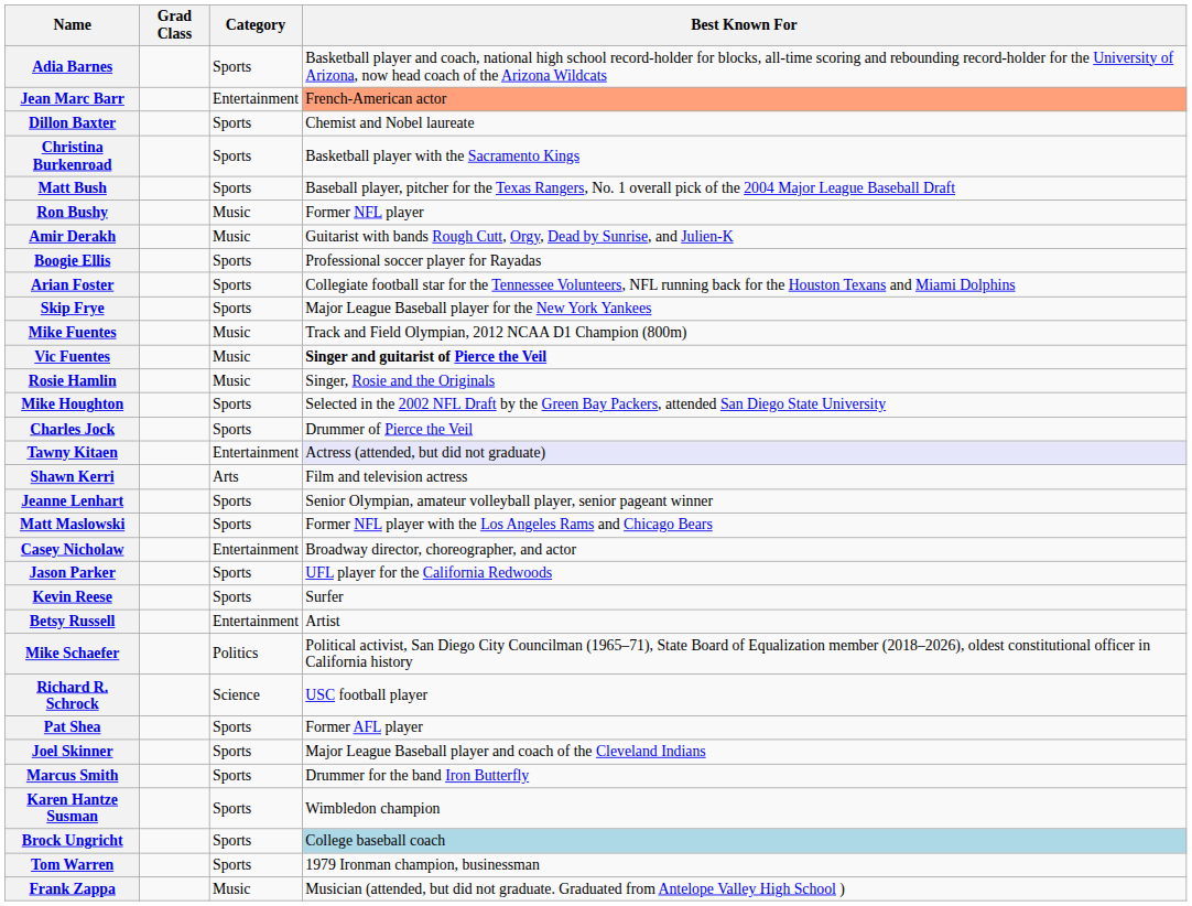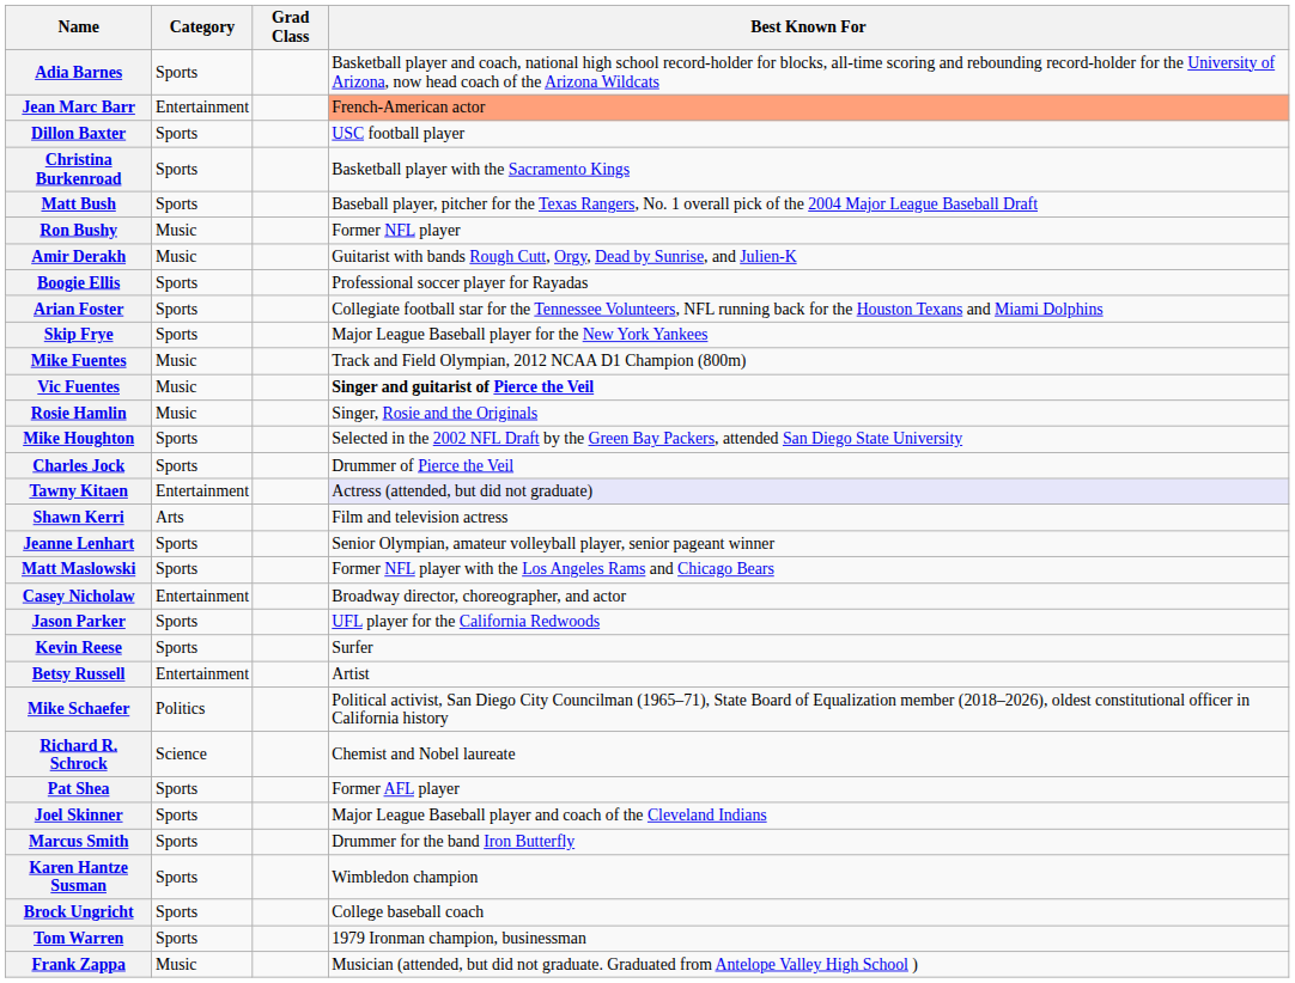 <table class="wikitable sortable plainrowheaders">
 <tr>
 <th scope="col">Name</th>
+<th scope="col">Category</th>
 <th scope="col">Grad Class</th>
-<th scope="col">Category</th>
 <th scope="col">Best Known For</th>
 </tr>
 <tr>
 <th scope="row"><a href='#'>Adia Barnes</a></th>
+<td>Sports</td>
 <td></td>
-<td>Sports</td>
 <td>Basketball player and coach, national high school record-holder for blocks, all-time scoring and rebounding record-holder for the <a href='#'>University of Arizona</a>, now head coach of the <a href='#'>Arizona Wildcats</a></td>
 </tr>
 <tr>
 <th scope="row"><a href='#'>Jean Marc Barr</a></th>
+<td>Entertainment</td>
 <td></td>
-<td>Entertainment</td>
 <td style="background: lightsalmon;">French-American actor</td>
 </tr>
 <tr>
 <th scope="row"><a href='#'>Dillon Baxter</a></th>
+<td>Sports</td>
 <td></td>
-<td>Sports</td>
-<td>Chemist and Nobel laureate</td>
+<td><a href='#'>USC</a> football player</td>
 </tr>
 <tr>
 <th scope="row"><a href='#'>Christina Burkenroad</a></th>
+<td>Sports</td>
 <td></td>
-<td>Sports</td>
 <td>Basketball player with the <a href='#'>Sacramento Kings</a></td>
 </tr>
 <tr>
 <th scope="row"><a href='#'>Matt Bush</a></th>
+<td>Sports</td>
 <td></td>
-<td>Sports</td>
 <td>Baseball player, pitcher for the <a href='#'>Texas Rangers</a>, No. 1 overall pick of the <a href='#'>2004 Major League Baseball Draft</a></td>
 </tr>
 <tr>
 <th scope="row"><a href='#'>Ron Bushy</a></th>
+<td>Music</td>
 <td></td>
-<td>Music</td>
 <td>Former <a href='#'>NFL</a> player</td>
 </tr>
 <tr>
 <th scope="row"><a href='#'>Amir Derakh</a></th>
+<td>Music</td>
 <td></td>
-<td>Music</td>
 <td>Guitarist with bands <a href='#'>Rough Cutt</a>, <a href='#'>Orgy</a>, <a href='#'>Dead by Sunrise</a>, and <a href='#'>Julien-K</a></td>
 </tr>
 <tr>
 <th scope="row"><a href='#'>Boogie Ellis</a></th>
+<td>Sports</td>
 <td></td>
-<td>Sports</td>
 <td>Professional soccer player for Rayadas</td>
 </tr>
 <tr>
 <th scope="row"><a href='#'>Arian Foster</a></th>
+<td>Sports</td>
 <td></td>
-<td>Sports</td>
 <td>Collegiate football star for the <a href='#'>Tennessee Volunteers</a>, NFL running back for the <a href='#'>Houston Texans</a> and <a href='#'>Miami Dolphins</a></td>
 </tr>
 <tr>
 <th scope="row"><a href='#'>Skip Frye</a></th>
+<td>Sports</td>
 <td></td>
-<td>Sports</td>
 <td>Major League Baseball player for the <a href='#'>New York Yankees</a></td>
 </tr>
 <tr>
 <th scope="row"><a href='#'>Mike Fuentes</a></th>
+<td>Music</td>
 <td></td>
-<td>Music</td>
 <td>Track and Field Olympian, 2012 NCAA D1 Champion (800m)</td>
 </tr>
 <tr>
 <th scope="row"><a href='#'>Vic Fuentes</a></th>
+<td>Music</td>
 <td></td>
-<td>Music</td>
 <td><strong>Singer and guitarist of <a href='#'>Pierce the Veil</a></strong></td>
 </tr>
 <tr>
 <th scope="row"><a href='#'>Rosie Hamlin</a></th>
+<td>Music</td>
 <td></td>
-<td>Music</td>
 <td>Singer, <a href='#'>Rosie and the Originals</a></td>
 </tr>
 <tr>
 <th scope="row"><a href='#'>Mike Houghton</a></th>
+<td>Sports</td>
 <td></td>
-<td>Sports</td>
 <td>Selected in the <a href='#'>2002 NFL Draft</a> by the <a href='#'>Green Bay Packers</a>, attended <a href='#'>San Diego State University</a></td>
 </tr>
 <tr>
 <th scope="row"><a href='#'>Charles Jock</a></th>
+<td>Sports</td>
 <td></td>
-<td>Sports</td>
 <td>Drummer of <a href='#'>Pierce the Veil</a></td>
 </tr>
 <tr>
 <th scope="row"><a href='#'>Tawny Kitaen</a></th>
+<td>Entertainment</td>
 <td></td>
-<td>Entertainment</td>
 <td style="background: lavender;">Actress (attended, but did not graduate)</td>
 </tr>
 <tr>
 <th scope="row"><a href='#'>Shawn Kerri</a></th>
+<td>Arts</td>
 <td></td>
-<td>Arts</td>
 <td>Film and television actress</td>
 </tr>
 <tr>
 <th scope="row"><a href='#'>Jeanne Lenhart</a></th>
+<td>Sports</td>
 <td></td>
-<td>Sports</td>
 <td>Senior Olympian, amateur volleyball player, senior pageant winner</td>
 </tr>
 <tr>
 <th scope="row"><a href='#'>Matt Maslowski</a></th>
+<td>Sports</td>
 <td></td>
-<td>Sports</td>
 <td>Former <a href='#'>NFL</a> player with the <a href='#'>Los Angeles Rams</a> and <a href='#'>Chicago Bears</a></td>
 </tr>
 <tr>
 <th scope="row"><a href='#'>Casey Nicholaw</a></th>
+<td>Entertainment</td>
 <td></td>
-<td>Entertainment</td>
 <td>Broadway director, choreographer, and actor</td>
 </tr>
 <tr>
 <th scope="row"><a href='#'>Jason Parker</a></th>
+<td>Sports</td>
 <td></td>
-<td>Sports</td>
 <td><a href='#'>UFL</a> player for the <a href='#'>California Redwoods</a></td>
 </tr>
 <tr>
 <th scope="row"><a href='#'>Kevin Reese</a></th>
+<td>Sports</td>
 <td></td>
-<td>Sports</td>
 <td>Surfer</td>
 </tr>
 <tr>
 <th scope="row"><a href='#'>Betsy Russell</a></th>
+<td>Entertainment</td>
 <td></td>
-<td>Entertainment</td>
 <td>Artist</td>
 </tr>
 <tr>
 <th scope="row"><a href='#'>Mike Schaefer</a></th>
+<td>Politics</td>
 <td></td>
-<td>Politics</td>
 <td>Political activist, San Diego City Councilman (1965–71), State Board of Equalization member (2018–2026), oldest constitutional officer in California history</td>
 </tr>
 <tr>
 <th scope="row"><a href='#'>Richard R. Schrock</a></th>
+<td>Science</td>
 <td></td>
-<td>Science</td>
-<td><a href='#'>USC</a> football player</td>
+<td>Chemist and Nobel laureate</td>
 </tr>
 <tr>
 <th scope="row"><a href='#'>Pat Shea</a></th>
+<td>Sports</td>
 <td></td>
-<td>Sports</td>
 <td>Former <a href='#'>AFL</a> player</td>
 </tr>
 <tr>
 <th scope="row"><a href='#'>Joel Skinner</a></th>
+<td>Sports</td>
 <td></td>
-<td>Sports</td>
 <td>Major League Baseball player and coach of the <a href='#'>Cleveland Indians</a></td>
 </tr>
 <tr>
 <th scope="row"><a href='#'>Marcus Smith</a></th>
+<td>Sports</td>
 <td></td>
-<td>Sports</td>
 <td>Drummer for the band <a href='#'>Iron Butterfly</a></td>
 </tr>
 <tr>
 <th scope="row"><a href='#'>Karen Hantze Susman</a></th>
+<td>Sports</td>
 <td></td>
-<td>Sports</td>
 <td>Wimbledon champion</td>
 </tr>
 <tr>
 <th scope="row"><a href='#'>Brock Ungricht</a></th>
+<td>Sports</td>
 <td></td>
-<td>Sports</td>
-<td style="background: lightblue;">College baseball coach </td>
+<td>College baseball coach </td>
 </tr>
 <tr>
 <th scope="row"><a href='#'>Tom Warren</a></th>
+<td>Sports</td>
 <td></td>
-<td>Sports</td>
 <td>1979 Ironman champion, businessman</td>
 </tr>
 <tr>
 <th scope="row"><a href='#'>Frank Zappa</a></th>
+<td>Music</td>
 <td></td>
-<td>Music</td>
 <td>Musician (attended, but did not graduate. Graduated from <a href='#'>Antelope Valley High School</a> )</td>
 </tr>
 </table>
